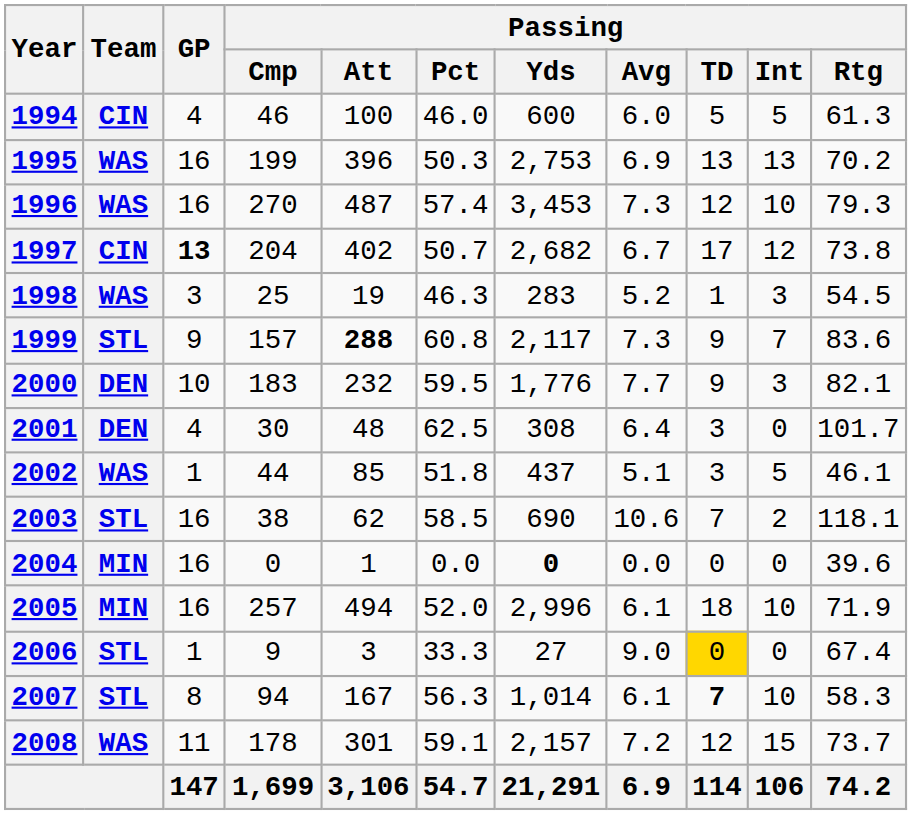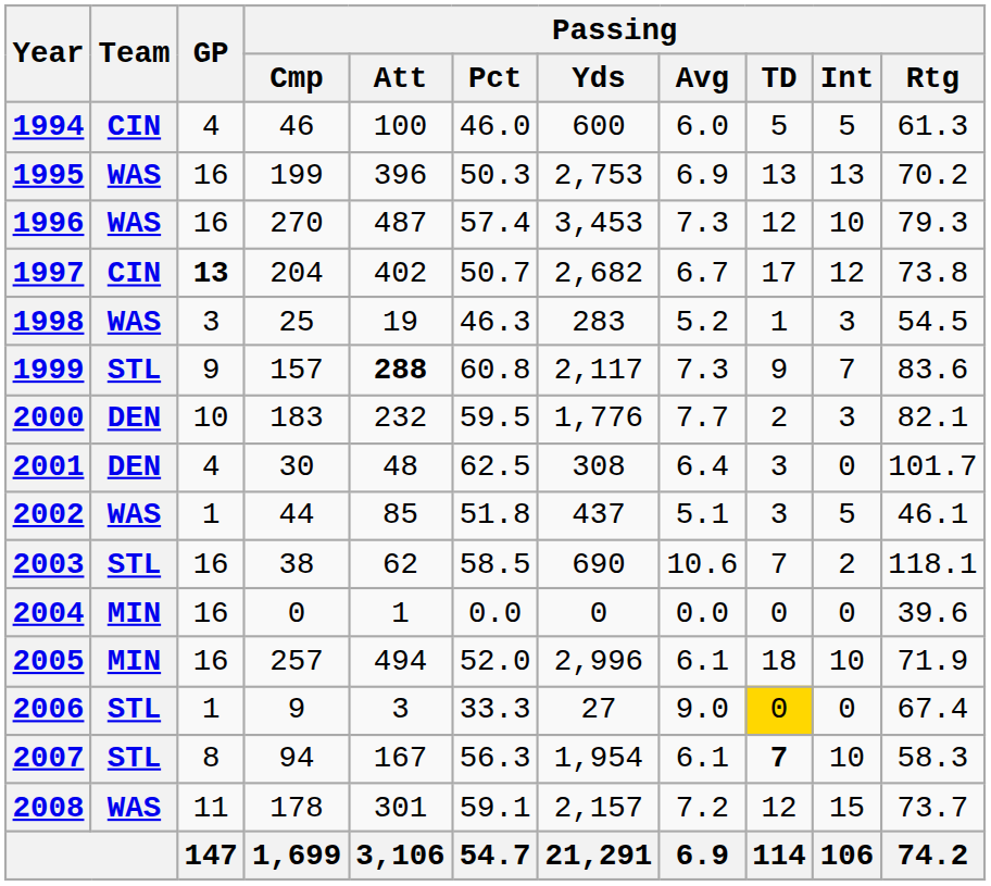 <table class="wikitable" style="text-align:center;">
 <tr>
 <th rowspan="2">Year</th>
 <th rowspan="2">Team</th>
 <th rowspan="2">GP</th>
 <th colspan="8">Passing</th>
 </tr>
 <tr>
 <th>Cmp</th>
 <th>Att</th>
 <th>Pct</th>
 <th>Yds</th>
 <th>Avg</th>
 <th>TD</th>
 <th>Int</th>
 <th>Rtg</th>
 </tr>
 <tr>
 <th><a href='#'>1994</a></th>
 <th><a href='#'>CIN</a></th>
 <td>4</td>
 <td>46</td>
 <td>100</td>
 <td>46.0</td>
 <td>600</td>
 <td>6.0</td>
 <td>5</td>
 <td>5</td>
 <td>61.3</td>
 </tr>
 <tr>
 <th><a href='#'>1995</a></th>
 <th><a href='#'>WAS</a></th>
 <td>16</td>
 <td>199</td>
 <td>396</td>
 <td>50.3</td>
 <td>2,753</td>
 <td>6.9</td>
 <td>13</td>
 <td>13</td>
 <td>70.2</td>
 </tr>
 <tr>
 <th><a href='#'>1996</a></th>
 <th><a href='#'>WAS</a></th>
 <td>16</td>
 <td>270</td>
 <td>487</td>
 <td>57.4</td>
 <td>3,453</td>
 <td>7.3</td>
 <td>12</td>
 <td>10</td>
 <td>79.3</td>
 </tr>
 <tr>
 <th><a href='#'>1997</a></th>
 <th><a href='#'>CIN</a></th>
 <td><strong>13</strong></td>
 <td>204</td>
 <td>402</td>
 <td>50.7</td>
 <td>2,682</td>
 <td>6.7</td>
 <td>17</td>
 <td>12</td>
 <td>73.8</td>
 </tr>
 <tr>
 <th><a href='#'>1998</a></th>
 <th><a href='#'>WAS</a></th>
 <td>3</td>
 <td>25</td>
 <td>19</td>
 <td>46.3</td>
 <td>283</td>
 <td>5.2</td>
 <td>1</td>
 <td>3</td>
 <td>54.5</td>
 </tr>
 <tr>
 <th><a href='#'>1999</a></th>
 <th><a href='#'>STL</a></th>
 <td>9</td>
 <td>157</td>
 <td><strong>288</strong></td>
 <td>60.8</td>
 <td>2,117</td>
 <td>7.3</td>
 <td>9</td>
 <td>7</td>
 <td>83.6</td>
 </tr>
 <tr>
 <th><a href='#'>2000</a></th>
 <th><a href='#'>DEN</a></th>
 <td>10</td>
 <td>183</td>
 <td>232</td>
 <td>59.5</td>
 <td>1,776</td>
 <td>7.7</td>
-<td>9</td>
+<td>2</td>
 <td>3</td>
 <td>82.1</td>
 </tr>
 <tr>
 <th><a href='#'>2001</a></th>
 <th><a href='#'>DEN</a></th>
 <td>4</td>
 <td>30</td>
 <td>48</td>
 <td>62.5</td>
 <td>308</td>
 <td>6.4</td>
 <td>3</td>
 <td>0</td>
 <td>101.7</td>
 </tr>
 <tr>
 <th><a href='#'>2002</a></th>
 <th><a href='#'>WAS</a></th>
 <td>1</td>
 <td>44</td>
 <td>85</td>
 <td>51.8</td>
 <td>437</td>
 <td>5.1</td>
 <td>3</td>
 <td>5</td>
 <td>46.1</td>
 </tr>
 <tr>
 <th><a href='#'>2003</a></th>
 <th><a href='#'>STL</a></th>
 <td>16</td>
 <td>38</td>
 <td>62</td>
 <td>58.5</td>
 <td>690</td>
 <td>10.6</td>
 <td>7</td>
 <td>2</td>
 <td>118.1</td>
 </tr>
 <tr>
 <th><a href='#'>2004</a></th>
 <th><a href='#'>MIN</a></th>
 <td>16</td>
 <td>0</td>
 <td>1</td>
 <td>0.0</td>
-<td><strong>0</strong></td>
+<td>0</td>
 <td>0.0</td>
 <td>0</td>
 <td>0</td>
 <td>39.6</td>
 </tr>
 <tr>
 <th><a href='#'>2005</a></th>
 <th><a href='#'>MIN</a></th>
 <td>16</td>
 <td>257</td>
 <td>494</td>
 <td>52.0</td>
 <td>2,996</td>
 <td>6.1</td>
 <td>18</td>
 <td>10</td>
 <td>71.9</td>
 </tr>
 <tr>
 <th><a href='#'>2006</a></th>
 <th><a href='#'>STL</a></th>
 <td>1</td>
 <td>9</td>
 <td>3</td>
 <td>33.3</td>
 <td>27</td>
 <td>9.0</td>
 <td style="background: gold;">0</td>
 <td>0</td>
 <td>67.4</td>
 </tr>
 <tr>
 <th><a href='#'>2007</a></th>
 <th><a href='#'>STL</a></th>
 <td>8</td>
 <td>94</td>
 <td>167</td>
 <td>56.3</td>
-<td>1,014</td>
+<td>1,954</td>
 <td>6.1</td>
 <td><strong>7</strong></td>
 <td>10</td>
 <td>58.3</td>
 </tr>
 <tr>
 <th><a href='#'>2008</a></th>
 <th><a href='#'>WAS</a></th>
 <td>11</td>
 <td>178</td>
 <td>301</td>
 <td>59.1</td>
 <td>2,157</td>
 <td>7.2</td>
 <td>12</td>
 <td>15</td>
 <td>73.7</td>
 </tr>
 <tr>
 <th colspan="2"></th>
 <th>147</th>
 <th>1,699</th>
 <th>3,106</th>
 <th>54.7</th>
 <th>21,291</th>
 <th>6.9</th>
 <th>114</th>
 <th>106</th>
 <th>74.2</th>
 </tr>
 </table>
